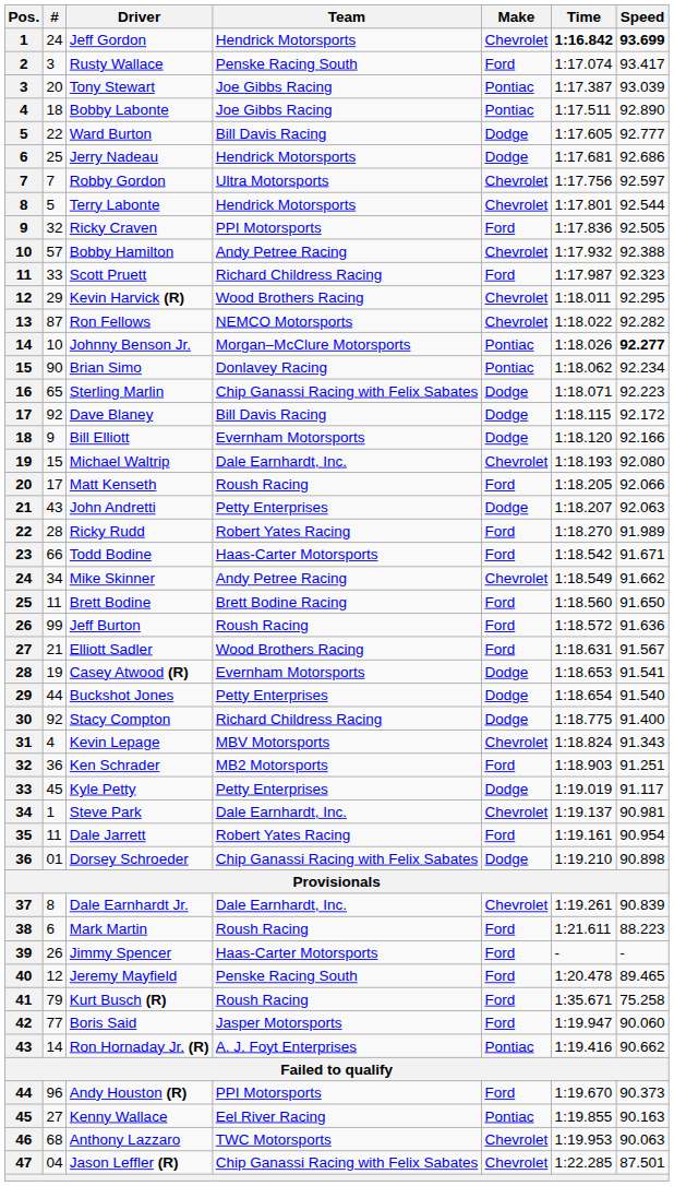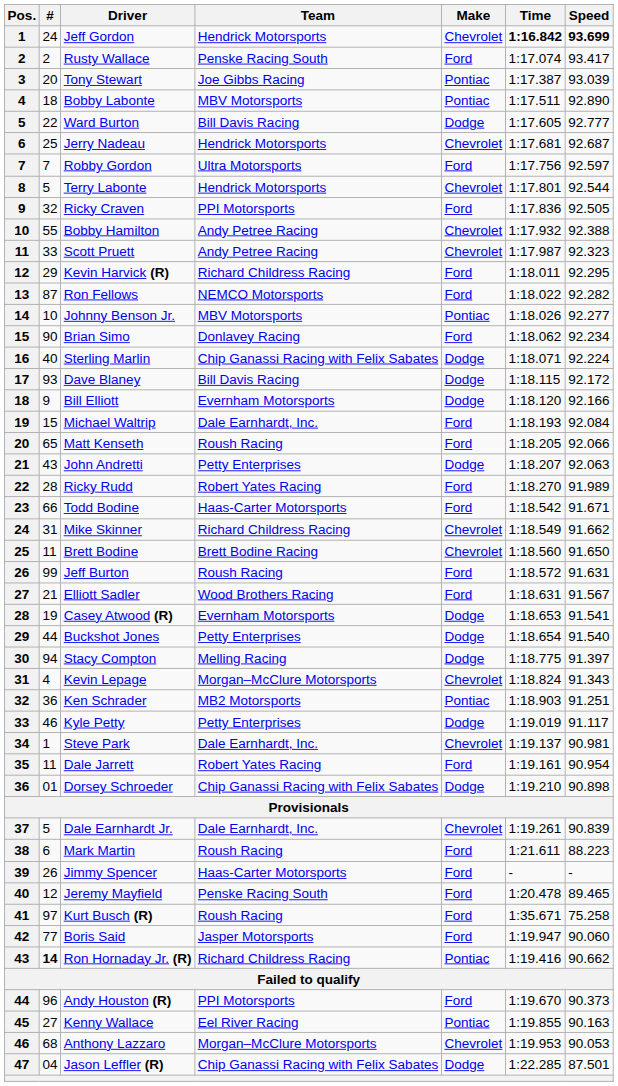 <table class="wikitable" style="font-size:95%">
 <tr>
 <th>Pos.</th>
 <th>#</th>
 <th>Driver</th>
 <th>Team</th>
 <th>Make</th>
 <th>Time</th>
 <th>Speed</th>
 </tr>
 <tr>
 <th>1</th>
 <td>24</td>
 <td><a href='#'>Jeff Gordon</a></td>
 <td><a href='#'>Hendrick Motorsports</a></td>
 <td><a href='#'>Chevrolet</a></td>
 <td><strong>1:16.842</strong></td>
 <td><strong>93.699</strong></td>
 </tr>
 <tr>
 <th>2</th>
-<td>3</td>
+<td>2</td>
 <td><a href='#'>Rusty Wallace</a></td>
 <td><a href='#'>Penske Racing South</a></td>
 <td><a href='#'>Ford</a></td>
 <td>1:17.074</td>
 <td>93.417</td>
 </tr>
 <tr>
 <th>3</th>
 <td>20</td>
 <td><a href='#'>Tony Stewart</a></td>
 <td><a href='#'>Joe Gibbs Racing</a></td>
 <td><a href='#'>Pontiac</a></td>
 <td>1:17.387</td>
 <td>93.039</td>
 </tr>
 <tr>
 <th>4</th>
 <td>18</td>
 <td><a href='#'>Bobby Labonte</a></td>
-<td><a href='#'>Joe Gibbs Racing</a></td>
+<td><a href='#'>MBV Motorsports</a></td>
 <td><a href='#'>Pontiac</a></td>
 <td>1:17.511</td>
 <td>92.890</td>
 </tr>
 <tr>
 <th>5</th>
 <td>22</td>
 <td><a href='#'>Ward Burton</a></td>
 <td><a href='#'>Bill Davis Racing</a></td>
 <td><a href='#'>Dodge</a></td>
 <td>1:17.605</td>
 <td>92.777</td>
 </tr>
 <tr>
 <th>6</th>
 <td>25</td>
 <td><a href='#'>Jerry Nadeau</a></td>
 <td><a href='#'>Hendrick Motorsports</a></td>
-<td><a href='#'>Dodge</a></td>
+<td><a href='#'>Chevrolet</a></td>
 <td>1:17.681</td>
-<td>92.686</td>
+<td>92.687</td>
 </tr>
 <tr>
 <th>7</th>
 <td>7</td>
 <td><a href='#'>Robby Gordon</a></td>
 <td><a href='#'>Ultra Motorsports</a></td>
-<td><a href='#'>Chevrolet</a></td>
+<td><a href='#'>Ford</a></td>
 <td>1:17.756</td>
 <td>92.597</td>
 </tr>
 <tr>
 <th>8</th>
 <td>5</td>
 <td><a href='#'>Terry Labonte</a></td>
 <td><a href='#'>Hendrick Motorsports</a></td>
 <td><a href='#'>Chevrolet</a></td>
 <td>1:17.801</td>
 <td>92.544</td>
 </tr>
 <tr>
 <th>9</th>
 <td>32</td>
 <td><a href='#'>Ricky Craven</a></td>
 <td><a href='#'>PPI Motorsports</a></td>
 <td><a href='#'>Ford</a></td>
 <td>1:17.836</td>
 <td>92.505</td>
 </tr>
 <tr>
 <th>10</th>
-<td>57</td>
+<td>55</td>
 <td><a href='#'>Bobby Hamilton</a></td>
 <td><a href='#'>Andy Petree Racing</a></td>
 <td><a href='#'>Chevrolet</a></td>
 <td>1:17.932</td>
 <td>92.388</td>
 </tr>
 <tr>
 <th>11</th>
 <td>33</td>
 <td><a href='#'>Scott Pruett</a></td>
-<td><a href='#'>Richard Childress Racing</a></td>
-<td><a href='#'>Ford</a></td>
+<td><a href='#'>Andy Petree Racing</a></td>
+<td><a href='#'>Chevrolet</a></td>
 <td>1:17.987</td>
 <td>92.323</td>
 </tr>
 <tr>
 <th>12</th>
 <td>29</td>
 <td><a href='#'>Kevin Harvick</a> <strong>(R)</strong></td>
-<td><a href='#'>Wood Brothers Racing</a></td>
-<td><a href='#'>Chevrolet</a></td>
+<td><a href='#'>Richard Childress Racing</a></td>
+<td><a href='#'>Ford</a></td>
 <td>1:18.011</td>
 <td>92.295</td>
 </tr>
 <tr>
 <th>13</th>
 <td>87</td>
 <td><a href='#'>Ron Fellows</a></td>
 <td><a href='#'>NEMCO Motorsports</a></td>
-<td><a href='#'>Chevrolet</a></td>
+<td><a href='#'>Ford</a></td>
 <td>1:18.022</td>
 <td>92.282</td>
 </tr>
 <tr>
 <th>14</th>
 <td>10</td>
 <td><a href='#'>Johnny Benson Jr.</a></td>
-<td><a href='#'>Morgan–McClure Motorsports</a></td>
+<td><a href='#'>MBV Motorsports</a></td>
 <td><a href='#'>Pontiac</a></td>
 <td>1:18.026</td>
-<td><strong>92.277</strong></td>
+<td>92.277</td>
 </tr>
 <tr>
 <th>15</th>
 <td>90</td>
 <td><a href='#'>Brian Simo</a></td>
 <td><a href='#'>Donlavey Racing</a></td>
-<td><a href='#'>Pontiac</a></td>
+<td><a href='#'>Ford</a></td>
 <td>1:18.062</td>
 <td>92.234</td>
 </tr>
 <tr>
 <th>16</th>
-<td>65</td>
+<td>40</td>
 <td><a href='#'>Sterling Marlin</a></td>
 <td><a href='#'>Chip Ganassi Racing with Felix Sabates</a></td>
 <td><a href='#'>Dodge</a></td>
 <td>1:18.071</td>
-<td>92.223</td>
+<td>92.224</td>
 </tr>
 <tr>
 <th>17</th>
-<td>92</td>
+<td>93</td>
 <td><a href='#'>Dave Blaney</a></td>
 <td><a href='#'>Bill Davis Racing</a></td>
 <td><a href='#'>Dodge</a></td>
 <td>1:18.115</td>
 <td>92.172</td>
 </tr>
 <tr>
 <th>18</th>
 <td>9</td>
 <td><a href='#'>Bill Elliott</a></td>
 <td><a href='#'>Evernham Motorsports</a></td>
 <td><a href='#'>Dodge</a></td>
 <td>1:18.120</td>
 <td>92.166</td>
 </tr>
 <tr>
 <th>19</th>
 <td>15</td>
 <td><a href='#'>Michael Waltrip</a></td>
 <td><a href='#'>Dale Earnhardt, Inc.</a></td>
-<td><a href='#'>Chevrolet</a></td>
+<td><a href='#'>Ford</a></td>
 <td>1:18.193</td>
-<td>92.080</td>
+<td>92.084</td>
 </tr>
 <tr>
 <th>20</th>
-<td>17</td>
+<td>65</td>
 <td><a href='#'>Matt Kenseth</a></td>
 <td><a href='#'>Roush Racing</a></td>
 <td><a href='#'>Ford</a></td>
 <td>1:18.205</td>
 <td>92.066</td>
 </tr>
 <tr>
 <th>21</th>
 <td>43</td>
 <td><a href='#'>John Andretti</a></td>
 <td><a href='#'>Petty Enterprises</a></td>
 <td><a href='#'>Dodge</a></td>
 <td>1:18.207</td>
 <td>92.063</td>
 </tr>
 <tr>
 <th>22</th>
 <td>28</td>
 <td><a href='#'>Ricky Rudd</a></td>
 <td><a href='#'>Robert Yates Racing</a></td>
 <td><a href='#'>Ford</a></td>
 <td>1:18.270</td>
 <td>91.989</td>
 </tr>
 <tr>
 <th>23</th>
 <td>66</td>
 <td><a href='#'>Todd Bodine</a></td>
 <td><a href='#'>Haas-Carter Motorsports</a></td>
 <td><a href='#'>Ford</a></td>
 <td>1:18.542</td>
 <td>91.671</td>
 </tr>
 <tr>
 <th>24</th>
-<td>34</td>
+<td>31</td>
 <td><a href='#'>Mike Skinner</a></td>
-<td><a href='#'>Andy Petree Racing</a></td>
+<td><a href='#'>Richard Childress Racing</a></td>
 <td><a href='#'>Chevrolet</a></td>
 <td>1:18.549</td>
 <td>91.662</td>
 </tr>
 <tr>
 <th>25</th>
 <td>11</td>
 <td><a href='#'>Brett Bodine</a></td>
 <td><a href='#'>Brett Bodine Racing</a></td>
-<td><a href='#'>Ford</a></td>
+<td><a href='#'>Chevrolet</a></td>
 <td>1:18.560</td>
 <td>91.650</td>
 </tr>
 <tr>
 <th>26</th>
 <td>99</td>
 <td><a href='#'>Jeff Burton</a></td>
 <td><a href='#'>Roush Racing</a></td>
 <td><a href='#'>Ford</a></td>
 <td>1:18.572</td>
-<td>91.636</td>
+<td>91.631</td>
 </tr>
 <tr>
 <th>27</th>
 <td>21</td>
 <td><a href='#'>Elliott Sadler</a></td>
 <td><a href='#'>Wood Brothers Racing</a></td>
 <td><a href='#'>Ford</a></td>
 <td>1:18.631</td>
 <td>91.567</td>
 </tr>
 <tr>
 <th>28</th>
 <td>19</td>
 <td><a href='#'>Casey Atwood</a> <strong>(R)</strong></td>
 <td><a href='#'>Evernham Motorsports</a></td>
 <td><a href='#'>Dodge</a></td>
 <td>1:18.653</td>
 <td>91.541</td>
 </tr>
 <tr>
 <th>29</th>
 <td>44</td>
 <td><a href='#'>Buckshot Jones</a></td>
 <td><a href='#'>Petty Enterprises</a></td>
 <td><a href='#'>Dodge</a></td>
 <td>1:18.654</td>
 <td>91.540</td>
 </tr>
 <tr>
 <th>30</th>
-<td>92</td>
+<td>94</td>
 <td><a href='#'>Stacy Compton</a></td>
-<td><a href='#'>Richard Childress Racing</a></td>
+<td><a href='#'>Melling Racing</a></td>
 <td><a href='#'>Dodge</a></td>
 <td>1:18.775</td>
-<td>91.400</td>
+<td>91.397</td>
 </tr>
 <tr>
 <th>31</th>
 <td>4</td>
 <td><a href='#'>Kevin Lepage</a></td>
-<td><a href='#'>MBV Motorsports</a></td>
+<td><a href='#'>Morgan–McClure Motorsports</a></td>
 <td><a href='#'>Chevrolet</a></td>
 <td>1:18.824</td>
 <td>91.343</td>
 </tr>
 <tr>
 <th>32</th>
 <td>36</td>
 <td><a href='#'>Ken Schrader</a></td>
 <td><a href='#'>MB2 Motorsports</a></td>
-<td><a href='#'>Ford</a></td>
+<td><a href='#'>Pontiac</a></td>
 <td>1:18.903</td>
 <td>91.251</td>
 </tr>
 <tr>
 <th>33</th>
-<td>45</td>
+<td>46</td>
 <td><a href='#'>Kyle Petty</a></td>
 <td><a href='#'>Petty Enterprises</a></td>
 <td><a href='#'>Dodge</a></td>
 <td>1:19.019</td>
 <td>91.117</td>
 </tr>
 <tr>
 <th>34</th>
 <td>1</td>
 <td><a href='#'>Steve Park</a></td>
 <td><a href='#'>Dale Earnhardt, Inc.</a></td>
 <td><a href='#'>Chevrolet</a></td>
 <td>1:19.137</td>
 <td>90.981</td>
 </tr>
 <tr>
 <th>35</th>
 <td>11</td>
 <td><a href='#'>Dale Jarrett</a></td>
 <td><a href='#'>Robert Yates Racing</a></td>
 <td><a href='#'>Ford</a></td>
 <td>1:19.161</td>
 <td>90.954</td>
 </tr>
 <tr>
 <th>36</th>
 <td>01</td>
 <td><a href='#'>Dorsey Schroeder</a></td>
 <td><a href='#'>Chip Ganassi Racing with Felix Sabates</a></td>
 <td><a href='#'>Dodge</a></td>
 <td>1:19.210</td>
 <td>90.898</td>
 </tr>
 <tr>
 <th colspan="7">Provisionals</th>
 </tr>
 <tr>
 <th>37</th>
-<td>8</td>
+<td>5</td>
 <td><a href='#'>Dale Earnhardt Jr.</a></td>
 <td><a href='#'>Dale Earnhardt, Inc.</a></td>
 <td><a href='#'>Chevrolet</a></td>
 <td>1:19.261</td>
 <td>90.839</td>
 </tr>
 <tr>
 <th>38</th>
 <td>6</td>
 <td><a href='#'>Mark Martin</a></td>
 <td><a href='#'>Roush Racing</a></td>
 <td><a href='#'>Ford</a></td>
 <td>1:21.611</td>
 <td>88.223</td>
 </tr>
 <tr>
 <th>39</th>
 <td>26</td>
 <td><a href='#'>Jimmy Spencer</a></td>
 <td><a href='#'>Haas-Carter Motorsports</a></td>
 <td><a href='#'>Ford</a></td>
 <td>-</td>
 <td>-</td>
 </tr>
 <tr>
 <th>40</th>
 <td>12</td>
 <td><a href='#'>Jeremy Mayfield</a></td>
 <td><a href='#'>Penske Racing South</a></td>
 <td><a href='#'>Ford</a></td>
 <td>1:20.478</td>
 <td>89.465</td>
 </tr>
 <tr>
 <th>41</th>
-<td>79</td>
+<td>97</td>
 <td><a href='#'>Kurt Busch</a> <strong>(R)</strong></td>
 <td><a href='#'>Roush Racing</a></td>
 <td><a href='#'>Ford</a></td>
 <td>1:35.671</td>
 <td>75.258</td>
 </tr>
 <tr>
 <th>42</th>
 <td>77</td>
 <td><a href='#'>Boris Said</a></td>
 <td><a href='#'>Jasper Motorsports</a></td>
 <td><a href='#'>Ford</a></td>
 <td>1:19.947</td>
 <td>90.060</td>
 </tr>
 <tr>
 <th>43</th>
-<td>14</td>
+<td><strong>14</strong></td>
 <td><a href='#'>Ron Hornaday Jr.</a> <strong>(R)</strong></td>
-<td><a href='#'>A. J. Foyt Enterprises</a></td>
+<td><a href='#'>Richard Childress Racing</a></td>
 <td><a href='#'>Pontiac</a></td>
 <td>1:19.416</td>
 <td>90.662</td>
 </tr>
 <tr>
 <th colspan="7">Failed to qualify</th>
 </tr>
 <tr>
 <th>44</th>
 <td>96</td>
 <td><a href='#'>Andy Houston</a> <strong>(R)</strong></td>
 <td><a href='#'>PPI Motorsports</a></td>
 <td><a href='#'>Ford</a></td>
 <td>1:19.670</td>
 <td>90.373</td>
 </tr>
 <tr>
 <th>45</th>
 <td>27</td>
 <td><a href='#'>Kenny Wallace</a></td>
 <td><a href='#'>Eel River Racing</a></td>
 <td><a href='#'>Pontiac</a></td>
 <td>1:19.855</td>
 <td>90.163</td>
 </tr>
 <tr>
 <th>46</th>
 <td>68</td>
 <td><a href='#'>Anthony Lazzaro</a></td>
-<td><a href='#'>TWC Motorsports</a></td>
+<td><a href='#'>Morgan–McClure Motorsports</a></td>
 <td><a href='#'>Chevrolet</a></td>
 <td>1:19.953</td>
-<td>90.063</td>
+<td>90.053</td>
 </tr>
 <tr>
 <th>47</th>
 <td>04</td>
 <td><a href='#'>Jason Leffler</a> <strong>(R)</strong></td>
 <td><a href='#'>Chip Ganassi Racing with Felix Sabates</a></td>
-<td><a href='#'>Chevrolet</a></td>
+<td><a href='#'>Dodge</a></td>
 <td>1:22.285</td>
 <td>87.501</td>
 </tr>
 <tr>
 <th colspan="7"></th>
 </tr>
 </table>
